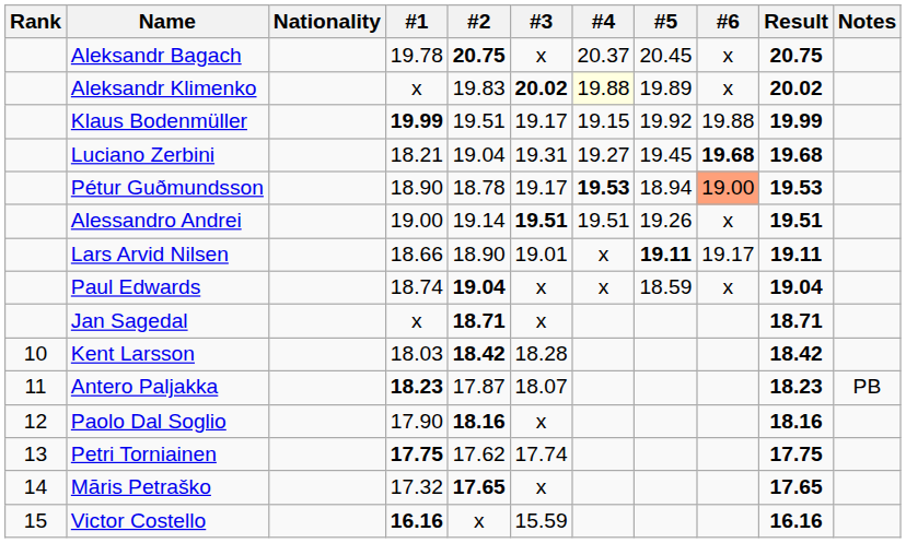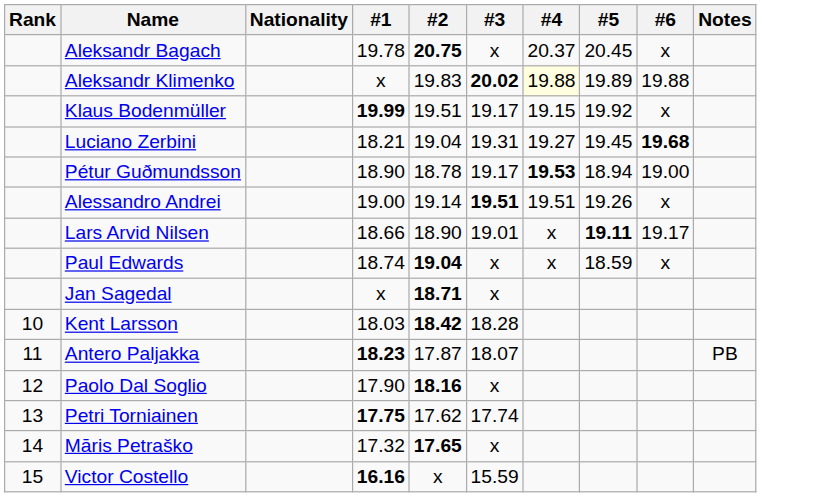 <table class="wikitable sortable" style="text-align:center">
 <tr>
 <th>Rank</th>
 <th>Name</th>
 <th>Nationality</th>
 <th>#1</th>
 <th>#2</th>
 <th>#3</th>
 <th>#4</th>
 <th>#5</th>
 <th>#6</th>
-<th>Result</th>
 <th>Notes</th>
 </tr>
 <tr>
 <td></td>
 <td align="left"><a href='#'>Aleksandr Bagach</a></td>
 <td align=left></td>
 <td>19.78</td>
 <td><strong>20.75</strong></td>
 <td>x</td>
 <td>20.37</td>
 <td>20.45</td>
 <td>x</td>
-<td><strong>20.75</strong></td>
 <td></td>
 </tr>
 <tr>
 <td></td>
 <td align="left"><a href='#'>Aleksandr Klimenko</a></td>
 <td align=left></td>
 <td>x</td>
 <td>19.83</td>
 <td><strong>20.02</strong></td>
 <td style="background: lightyellow;">19.88</td>
 <td>19.89</td>
-<td>x</td>
-<td><strong>20.02</strong></td>
+<td>19.88</td>
 <td></td>
 </tr>
 <tr>
 <td></td>
 <td align="left"><a href='#'>Klaus Bodenmüller</a></td>
 <td align=left></td>
 <td><strong>19.99</strong></td>
 <td>19.51</td>
 <td>19.17</td>
 <td>19.15</td>
 <td>19.92</td>
-<td>19.88</td>
-<td><strong>19.99</strong></td>
+<td>x</td>
 <td></td>
 </tr>
 <tr>
 <td></td>
 <td align="left"><a href='#'>Luciano Zerbini</a></td>
 <td align=left></td>
 <td>18.21</td>
 <td>19.04</td>
 <td>19.31</td>
 <td>19.27</td>
 <td>19.45</td>
 <td><strong>19.68</strong></td>
-<td><strong>19.68</strong></td>
 <td></td>
 </tr>
 <tr>
 <td></td>
 <td align="left"><a href='#'>Pétur Guðmundsson</a></td>
 <td align=left></td>
 <td>18.90</td>
 <td>18.78</td>
 <td>19.17</td>
 <td><strong>19.53</strong></td>
 <td>18.94</td>
-<td style="background: lightsalmon;">19.00</td>
-<td><strong>19.53</strong></td>
+<td>19.00</td>
 <td></td>
 </tr>
 <tr>
 <td></td>
 <td align="left"><a href='#'>Alessandro Andrei</a></td>
 <td align=left></td>
 <td>19.00</td>
 <td>19.14</td>
 <td><strong>19.51</strong></td>
 <td>19.51</td>
 <td>19.26</td>
 <td>x</td>
-<td><strong>19.51</strong></td>
 <td></td>
 </tr>
 <tr>
 <td></td>
 <td align="left"><a href='#'>Lars Arvid Nilsen</a></td>
 <td align=left></td>
 <td>18.66</td>
 <td>18.90</td>
 <td>19.01</td>
 <td>x</td>
 <td><strong>19.11</strong></td>
 <td>19.17</td>
-<td><strong>19.11</strong></td>
 <td></td>
 </tr>
 <tr>
 <td></td>
 <td align="left"><a href='#'>Paul Edwards</a></td>
 <td align=left></td>
 <td>18.74</td>
 <td><strong>19.04</strong></td>
 <td>x</td>
 <td>x</td>
 <td>18.59</td>
 <td>x</td>
-<td><strong>19.04</strong></td>
 <td></td>
 </tr>
 <tr>
 <td></td>
 <td align="left"><a href='#'>Jan Sagedal</a></td>
 <td align=left></td>
 <td>x</td>
 <td><strong>18.71</strong></td>
 <td>x</td>
 <td></td>
 <td></td>
 <td></td>
-<td><strong>18.71</strong></td>
 <td></td>
 </tr>
 <tr>
 <td>10</td>
 <td align="left"><a href='#'>Kent Larsson</a></td>
 <td align=left></td>
 <td>18.03</td>
 <td><strong>18.42</strong></td>
 <td>18.28</td>
 <td></td>
 <td></td>
 <td></td>
-<td><strong>18.42</strong></td>
 <td></td>
 </tr>
 <tr>
 <td>11</td>
 <td align="left"><a href='#'>Antero Paljakka</a></td>
 <td align=left></td>
 <td><strong>18.23</strong></td>
 <td>17.87</td>
 <td>18.07</td>
 <td></td>
 <td></td>
 <td></td>
-<td><strong>18.23</strong></td>
 <td>PB</td>
 </tr>
 <tr>
 <td>12</td>
 <td align="left"><a href='#'>Paolo Dal Soglio</a></td>
 <td align=left></td>
 <td>17.90</td>
 <td><strong>18.16</strong></td>
 <td>x</td>
 <td></td>
 <td></td>
 <td></td>
-<td><strong>18.16</strong></td>
 <td></td>
 </tr>
 <tr>
 <td>13</td>
 <td align="left"><a href='#'>Petri Torniainen</a></td>
 <td align=left></td>
 <td><strong>17.75</strong></td>
 <td>17.62</td>
 <td>17.74</td>
 <td></td>
 <td></td>
 <td></td>
-<td><strong>17.75</strong></td>
 <td></td>
 </tr>
 <tr>
 <td>14</td>
 <td align="left"><a href='#'>Māris Petraško</a></td>
 <td align=left></td>
 <td>17.32</td>
 <td><strong>17.65</strong></td>
 <td>x</td>
 <td></td>
 <td></td>
 <td></td>
-<td><strong>17.65</strong></td>
 <td></td>
 </tr>
 <tr>
 <td>15</td>
 <td align="left"><a href='#'>Victor Costello</a></td>
 <td align=left></td>
 <td><strong>16.16</strong></td>
 <td>x</td>
 <td>15.59</td>
 <td></td>
 <td></td>
 <td></td>
-<td><strong>16.16</strong></td>
 <td></td>
 </tr>
 </table>
